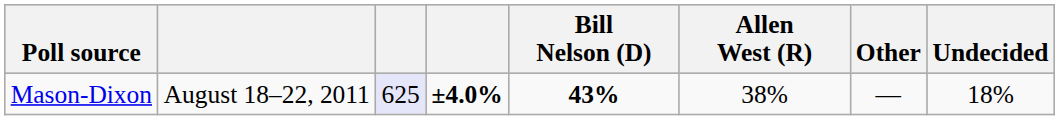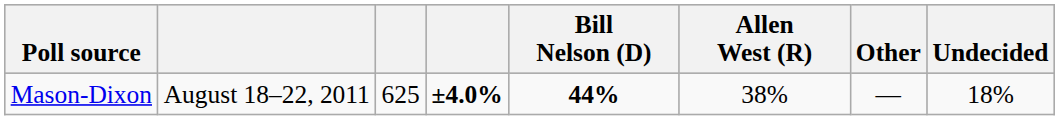 <table class="wikitable" style="text-align:center">
 <tr valign= bottom>
 <th>Poll source</th>
 <th></th>
 <th></th>
 <th></th>
 <th style="width:100px;">Bill<br>Nelson (D)</th>
 <th style="width:100px;">Allen<br>West (R)</th>
 <th>Other</th>
 <th>Undecided</th>
 </tr>
 <tr>
 <td align=left><a href='#'>Mason-Dixon</a></td>
 <td>August 18–22, 2011</td>
-<td style="background: lavender;">625</td>
+<td>625</td>
 <td><strong>±4.0%</strong></td>
-<td><strong>43%</strong></td>
+<td><strong>44%</strong></td>
 <td>38%</td>
 <td>—</td>
 <td>18%</td>
 </tr>
 </table>
